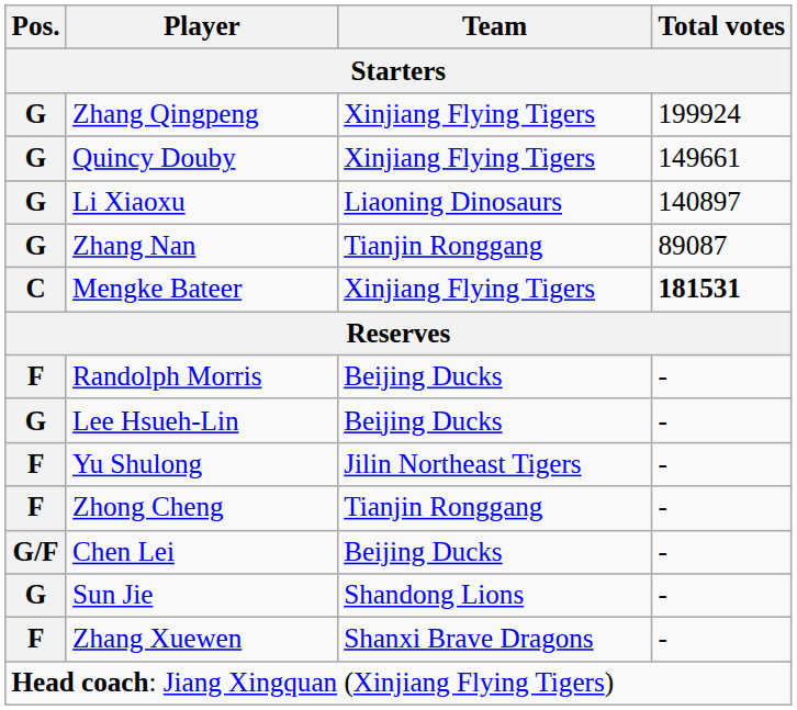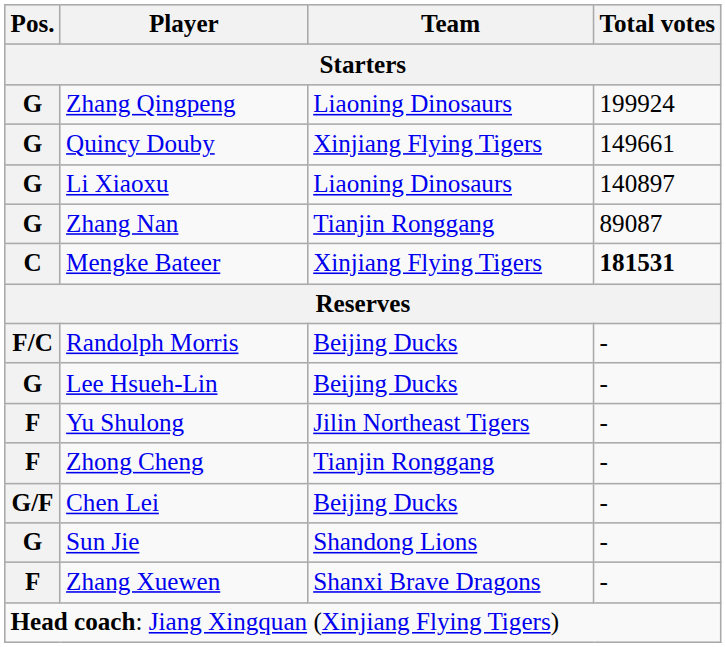 <table class="wikitable">
 <tr>
 <th>Pos.</th>
 <th width=150>Player</th>
 <th width=175>Team</th>
 <th>Total votes</th>
 </tr>
 <tr>
 <th colspan="5">Starters</th>
 </tr>
 <tr>
 <th>G</th>
 <td> <a href='#'>Zhang Qingpeng</a></td>
-<td><a href='#'>Xinjiang Flying Tigers</a></td>
+<td><a href='#'>Liaoning Dinosaurs</a></td>
 <td>199924</td>
 </tr>
 <tr>
 <th>G</th>
 <td> <a href='#'>Quincy Douby</a></td>
 <td><a href='#'>Xinjiang Flying Tigers</a></td>
 <td>149661</td>
 </tr>
 <tr>
 <th>G</th>
 <td> <a href='#'>Li Xiaoxu</a></td>
 <td><a href='#'>Liaoning Dinosaurs</a></td>
 <td>140897</td>
 </tr>
 <tr>
 <th>G</th>
 <td> <a href='#'>Zhang Nan</a></td>
 <td><a href='#'>Tianjin Ronggang</a></td>
 <td>89087</td>
 </tr>
 <tr>
 <th>C</th>
 <td> <a href='#'>Mengke Bateer</a></td>
 <td><a href='#'>Xinjiang Flying Tigers</a></td>
 <td><strong>181531</strong></td>
 </tr>
 <tr>
 <th colspan="5">Reserves</th>
 </tr>
 <tr>
-<th>F</th>
+<th>F/C</th>
 <td> <a href='#'>Randolph Morris</a></td>
 <td><a href='#'>Beijing Ducks</a></td>
 <td>-</td>
 </tr>
 <tr>
 <th>G</th>
 <td> <a href='#'>Lee Hsueh-Lin</a></td>
 <td><a href='#'>Beijing Ducks</a></td>
 <td>-</td>
 </tr>
 <tr>
 <th>F</th>
 <td> <a href='#'>Yu Shulong</a></td>
 <td><a href='#'>Jilin Northeast Tigers</a></td>
 <td>-</td>
 </tr>
 <tr>
 <th>F</th>
 <td> <a href='#'>Zhong Cheng</a></td>
 <td><a href='#'>Tianjin Ronggang</a></td>
 <td>-</td>
 </tr>
 <tr>
 <th>G/F</th>
 <td> <a href='#'>Chen Lei</a></td>
 <td><a href='#'>Beijing Ducks</a></td>
 <td>-</td>
 </tr>
 <tr>
 <th>G</th>
 <td> <a href='#'>Sun Jie</a></td>
 <td><a href='#'>Shandong Lions</a></td>
 <td>-</td>
 </tr>
 <tr>
 <th>F</th>
 <td> <a href='#'>Zhang Xuewen</a></td>
 <td><a href='#'>Shanxi Brave Dragons</a></td>
 <td>-</td>
 </tr>
 <tr>
 <td colspan="5"><strong>Head coach</strong>:  <a href='#'>Jiang Xingquan</a> (<a href='#'>Xinjiang Flying Tigers</a>)</td>
 </tr>
 </table>
